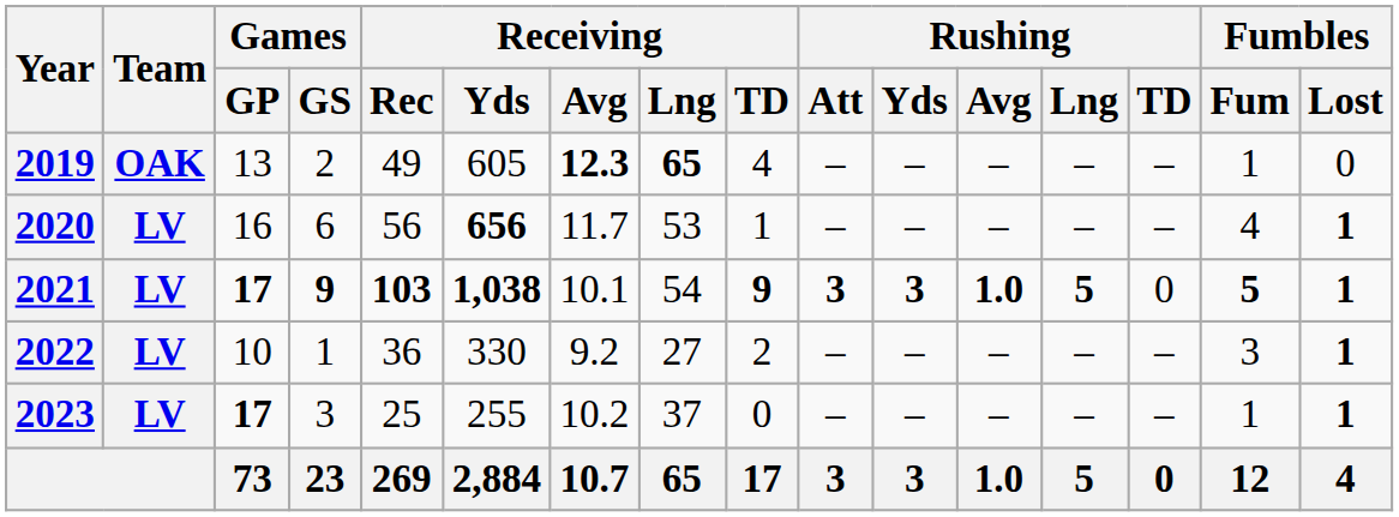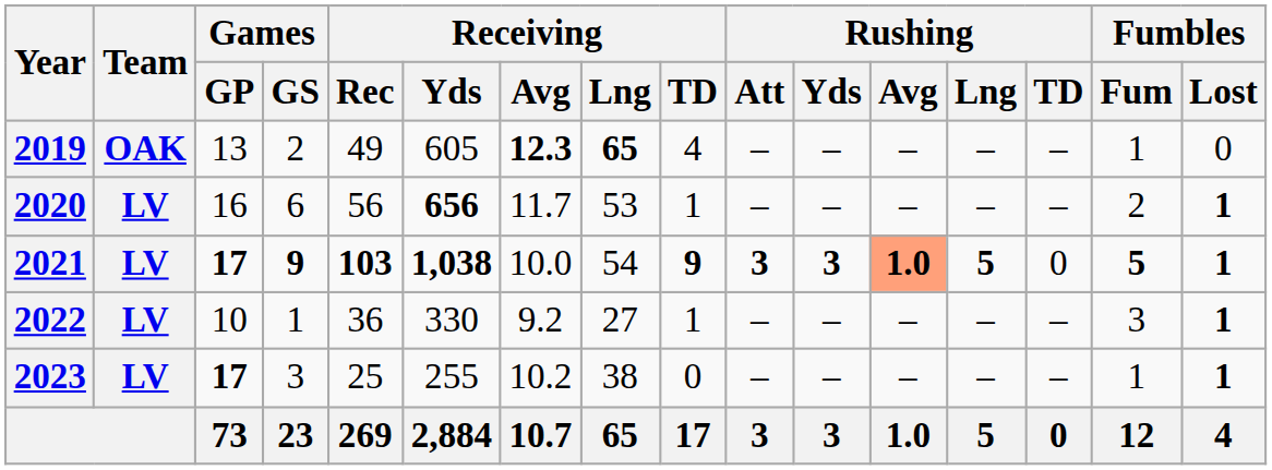 <table class=wikitable style="text-align:center;">
 <tr>
 <th rowspan="2">Year</th>
 <th rowspan="2">Team</th>
 <th colspan="2">Games</th>
 <th colspan="5">Receiving</th>
 <th colspan="5">Rushing</th>
 <th colspan="2">Fumbles</th>
 </tr>
 <tr>
 <th>GP</th>
 <th>GS</th>
 <th>Rec</th>
 <th>Yds</th>
 <th>Avg</th>
 <th>Lng</th>
 <th>TD</th>
 <th>Att</th>
 <th>Yds</th>
 <th>Avg</th>
 <th>Lng</th>
 <th>TD</th>
 <th>Fum</th>
 <th>Lost</th>
 </tr>
 <tr>
 <th><a href='#'>2019</a></th>
 <th><a href='#'>OAK</a></th>
 <td>13</td>
 <td>2</td>
 <td>49</td>
 <td>605</td>
 <td><strong>12.3</strong></td>
 <td><strong>65</strong></td>
 <td>4</td>
 <td>–</td>
 <td>–</td>
 <td>–</td>
 <td>–</td>
 <td>–</td>
 <td>1</td>
 <td>0</td>
 </tr>
 <tr>
 <th><a href='#'>2020</a></th>
 <th><a href='#'>LV</a></th>
 <td>16</td>
 <td>6</td>
 <td>56</td>
 <td><strong>656</strong></td>
 <td>11.7</td>
 <td>53</td>
 <td>1</td>
 <td>–</td>
 <td>–</td>
 <td>–</td>
 <td>–</td>
 <td>–</td>
-<td>4</td>
+<td>2</td>
 <td><strong>1</strong></td>
 </tr>
 <tr>
 <th><a href='#'>2021</a></th>
 <th><a href='#'>LV</a></th>
 <td><strong>17</strong></td>
 <td><strong>9</strong></td>
 <td><strong>103</strong></td>
 <td><strong>1,038</strong></td>
-<td>10.1</td>
+<td>10.0</td>
 <td>54</td>
 <td><strong>9</strong></td>
 <td><strong>3</strong></td>
 <td><strong>3</strong></td>
-<td><strong>1.0</strong></td>
+<td style="background: lightsalmon;"><strong>1.0</strong></td>
 <td><strong>5</strong></td>
 <td>0</td>
 <td><strong>5</strong></td>
 <td><strong>1</strong></td>
 </tr>
 <tr>
 <th><a href='#'>2022</a></th>
 <th><a href='#'>LV</a></th>
 <td>10</td>
 <td>1</td>
 <td>36</td>
 <td>330</td>
 <td>9.2</td>
 <td>27</td>
-<td>2</td>
+<td>1</td>
 <td>–</td>
 <td>–</td>
 <td>–</td>
 <td>–</td>
 <td>–</td>
 <td>3</td>
 <td><strong>1</strong></td>
 </tr>
 <tr>
 <th><a href='#'>2023</a></th>
 <th><a href='#'>LV</a></th>
 <td><strong>17</strong></td>
 <td>3</td>
 <td>25</td>
 <td>255</td>
 <td>10.2</td>
-<td>37</td>
+<td>38</td>
 <td>0</td>
 <td>–</td>
 <td>–</td>
 <td>–</td>
 <td>–</td>
 <td>–</td>
 <td>1</td>
 <td><strong>1</strong></td>
 </tr>
 <tr>
 <th colspan="2"></th>
 <th>73</th>
 <th>23</th>
 <th>269</th>
 <th>2,884</th>
 <th>10.7</th>
 <th>65</th>
 <th>17</th>
 <th>3</th>
 <th>3</th>
 <th>1.0</th>
 <th>5</th>
 <th>0</th>
 <th>12</th>
 <th>4</th>
 </tr>
 </table>
